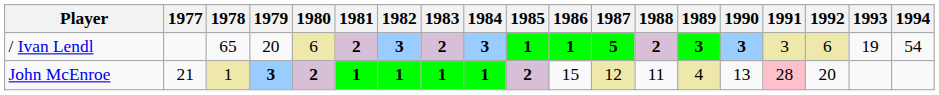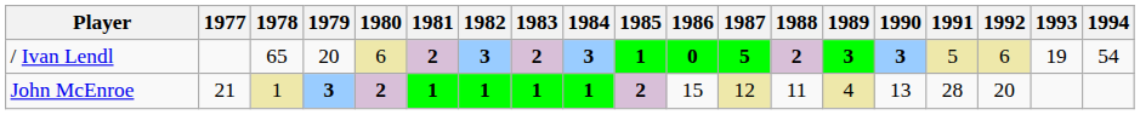 <table class="wikitable" style="text-align:center;font-size:97%">
 <tr>
 <th width="135">Player</th>
 <th>1977</th>
 <th>1978</th>
 <th>1979</th>
 <th>1980</th>
 <th>1981</th>
 <th>1982</th>
 <th>1983</th>
 <th>1984</th>
 <th>1985</th>
 <th>1986</th>
 <th>1987</th>
 <th>1988</th>
 <th>1989</th>
 <th>1990</th>
 <th>1991</th>
 <th>1992</th>
 <th>1993</th>
 <th>1994</th>
 </tr>
 <tr>
 <td align="left">/ <a href='#'>Ivan Lendl</a></td>
 <td></td>
 <td>65</td>
 <td>20</td>
 <td style="background:#eee8aa;">6</td>
 <td style="background:thistle;"><strong>2</strong></td>
 <td style="background:#9cf;"><strong>3</strong></td>
 <td style="background:thistle;"><strong>2</strong></td>
 <td style="background:#9cf;"><strong>3</strong></td>
 <td style="background:#0f0;"><strong>1</strong></td>
-<td style="background:#0f0;"><strong>1</strong></td>
+<td style="background:#0f0;"><strong>0</strong></td>
 <td style="background:#0f0;"><strong>5</strong></td>
 <td style="background:thistle;"><strong>2</strong></td>
 <td style="background:#0f0;"><strong>3</strong></td>
 <td style="background:#9cf;"><strong>3</strong></td>
-<td style="background:#eee8aa;">3</td>
+<td style="background:#eee8aa;">5</td>
 <td style="background:#eee8aa;">6</td>
 <td>19</td>
 <td>54</td>
 </tr>
 <tr>
 <td align="left"> <a href='#'>John McEnroe</a></td>
 <td>21</td>
 <td bgcolor=#eee8AA>1</td>
 <td bgcolor=99ccff><strong>3</strong></td>
 <td bgcolor=#D8BFD8><strong>2</strong></td>
 <td bgcolor=lime><strong>1</strong></td>
 <td bgcolor=lime><strong>1</strong></td>
 <td bgcolor=lime><strong>1</strong></td>
 <td bgcolor=lime><strong>1</strong></td>
 <td bgcolor=#D8BFD8><strong>2</strong></td>
 <td>15</td>
 <td bgcolor=#eee8AA>12</td>
 <td>11</td>
 <td bgcolor=#eee8AA>4</td>
 <td>13</td>
-<td style="background: pink;">28</td>
+<td>28</td>
 <td>20</td>
 <td></td>
 <td></td>
 </tr>
 </table>
